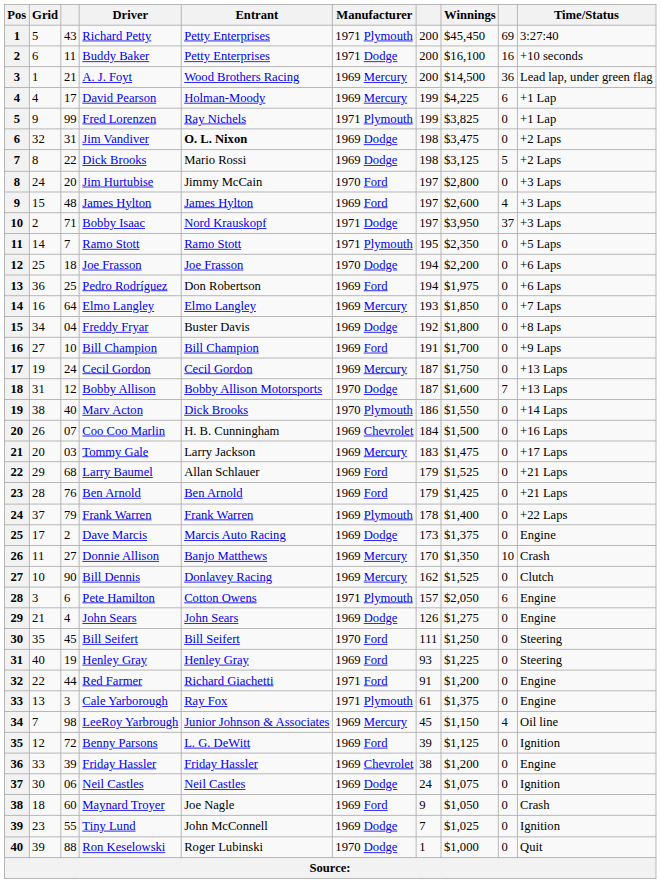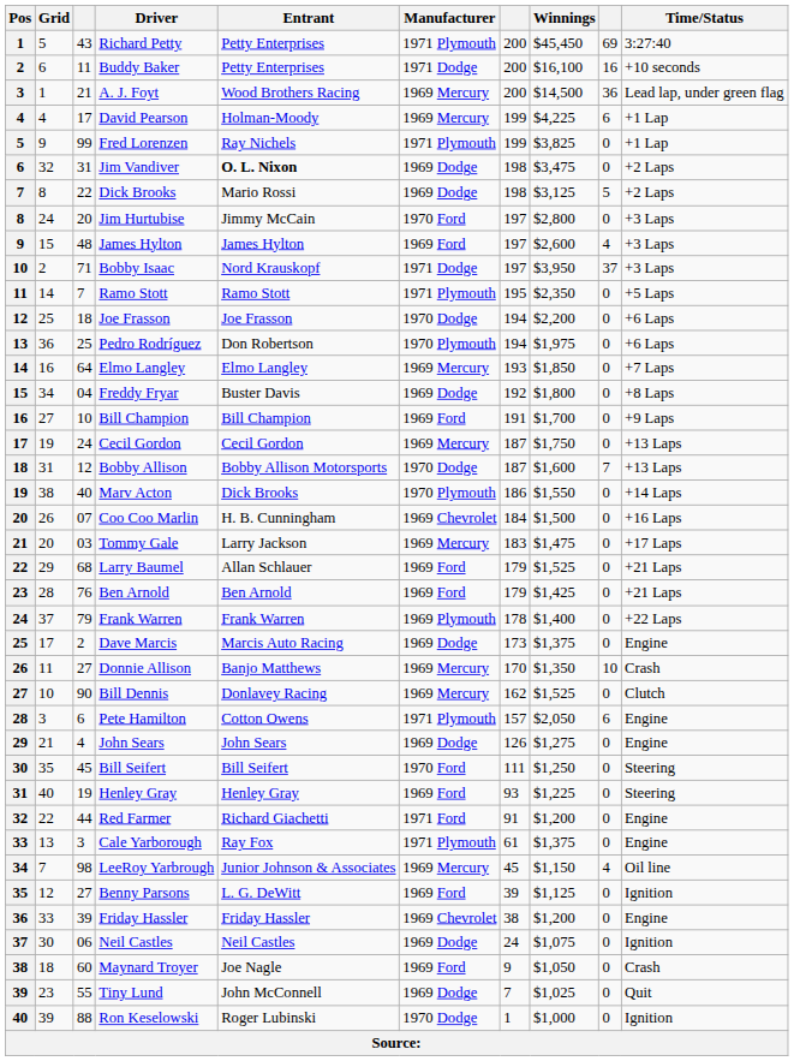 <table class="sortable wikitable" style="font-size:95%">
 <tr>
 <th>Pos</th>
 <th>Grid</th>
 <th></th>
 <th>Driver</th>
 <th>Entrant</th>
 <th>Manufacturer</th>
 <th></th>
 <th>Winnings</th>
 <th></th>
 <th>Time/Status</th>
 </tr>
 <tr>
 <th>1</th>
 <td>5</td>
 <td>43</td>
 <td><a href='#'>Richard Petty</a></td>
 <td><a href='#'>Petty Enterprises</a></td>
 <td>1971 <a href='#'>Plymouth</a></td>
 <td>200</td>
 <td>$45,450</td>
 <td>69</td>
 <td>3:27:40</td>
 </tr>
 <tr>
 <th>2</th>
 <td>6</td>
 <td>11</td>
 <td><a href='#'>Buddy Baker</a></td>
 <td><a href='#'>Petty Enterprises</a></td>
 <td>1971 <a href='#'>Dodge</a></td>
 <td>200</td>
 <td>$16,100</td>
 <td>16</td>
 <td>+10 seconds</td>
 </tr>
 <tr>
 <th>3</th>
 <td>1</td>
 <td>21</td>
 <td><a href='#'>A. J. Foyt</a></td>
 <td><a href='#'>Wood Brothers Racing</a></td>
 <td>1969 <a href='#'>Mercury</a></td>
 <td>200</td>
 <td>$14,500</td>
 <td>36</td>
 <td>Lead lap, under green flag</td>
 </tr>
 <tr>
 <th>4</th>
 <td>4</td>
 <td>17</td>
 <td><a href='#'>David Pearson</a></td>
 <td><a href='#'>Holman-Moody</a></td>
 <td>1969 <a href='#'>Mercury</a></td>
 <td>199</td>
 <td>$4,225</td>
 <td>6</td>
 <td>+1 Lap</td>
 </tr>
 <tr>
 <th>5</th>
 <td>9</td>
 <td>99</td>
 <td><a href='#'>Fred Lorenzen</a></td>
 <td><a href='#'>Ray Nichels</a></td>
 <td>1971 <a href='#'>Plymouth</a></td>
 <td>199</td>
 <td>$3,825</td>
 <td>0</td>
 <td>+1 Lap</td>
 </tr>
 <tr>
 <th>6</th>
 <td>32</td>
 <td>31</td>
 <td><a href='#'>Jim Vandiver</a></td>
 <td><strong>O. L. Nixon</strong></td>
 <td>1969 <a href='#'>Dodge</a></td>
 <td>198</td>
 <td>$3,475</td>
 <td>0</td>
 <td>+2 Laps</td>
 </tr>
 <tr>
 <th>7</th>
 <td>8</td>
 <td>22</td>
 <td><a href='#'>Dick Brooks</a></td>
 <td>Mario Rossi</td>
 <td>1969 <a href='#'>Dodge</a></td>
 <td>198</td>
 <td>$3,125</td>
 <td>5</td>
 <td>+2 Laps</td>
 </tr>
 <tr>
 <th>8</th>
 <td>24</td>
 <td>20</td>
 <td><a href='#'>Jim Hurtubise</a></td>
 <td>Jimmy McCain</td>
 <td>1970 <a href='#'>Ford</a></td>
 <td>197</td>
 <td>$2,800</td>
 <td>0</td>
 <td>+3 Laps</td>
 </tr>
 <tr>
 <th>9</th>
 <td>15</td>
 <td>48</td>
 <td><a href='#'>James Hylton</a></td>
 <td><a href='#'>James Hylton</a></td>
 <td>1969 <a href='#'>Ford</a></td>
 <td>197</td>
 <td>$2,600</td>
 <td>4</td>
 <td>+3 Laps</td>
 </tr>
 <tr>
 <th>10</th>
 <td>2</td>
 <td>71</td>
 <td><a href='#'>Bobby Isaac</a></td>
 <td><a href='#'>Nord Krauskopf</a></td>
 <td>1971 <a href='#'>Dodge</a></td>
 <td>197</td>
 <td>$3,950</td>
 <td>37</td>
 <td>+3 Laps</td>
 </tr>
 <tr>
 <th>11</th>
 <td>14</td>
 <td>7</td>
 <td><a href='#'>Ramo Stott</a></td>
 <td><a href='#'>Ramo Stott</a></td>
 <td>1971 <a href='#'>Plymouth</a></td>
 <td>195</td>
 <td>$2,350</td>
 <td>0</td>
 <td>+5 Laps</td>
 </tr>
 <tr>
 <th>12</th>
 <td>25</td>
 <td>18</td>
 <td><a href='#'>Joe Frasson</a></td>
 <td><a href='#'>Joe Frasson</a></td>
 <td>1970 <a href='#'>Dodge</a></td>
 <td>194</td>
 <td>$2,200</td>
 <td>0</td>
 <td>+6 Laps</td>
 </tr>
 <tr>
 <th>13</th>
 <td>36</td>
 <td>25</td>
 <td><a href='#'>Pedro Rodríguez</a></td>
 <td>Don Robertson</td>
-<td>1969 <a href='#'>Ford</a></td>
+<td>1970 <a href='#'>Plymouth</a></td>
 <td>194</td>
 <td>$1,975</td>
 <td>0</td>
 <td>+6 Laps</td>
 </tr>
 <tr>
 <th>14</th>
 <td>16</td>
 <td>64</td>
 <td><a href='#'>Elmo Langley</a></td>
 <td><a href='#'>Elmo Langley</a></td>
 <td>1969 <a href='#'>Mercury</a></td>
 <td>193</td>
 <td>$1,850</td>
 <td>0</td>
 <td>+7 Laps</td>
 </tr>
 <tr>
 <th>15</th>
 <td>34</td>
 <td>04</td>
 <td><a href='#'>Freddy Fryar</a></td>
 <td>Buster Davis</td>
 <td>1969 <a href='#'>Dodge</a></td>
 <td>192</td>
 <td>$1,800</td>
 <td>0</td>
 <td>+8 Laps</td>
 </tr>
 <tr>
 <th>16</th>
 <td>27</td>
 <td>10</td>
 <td><a href='#'>Bill Champion</a></td>
 <td><a href='#'>Bill Champion</a></td>
 <td>1969 <a href='#'>Ford</a></td>
 <td>191</td>
 <td>$1,700</td>
 <td>0</td>
 <td>+9 Laps</td>
 </tr>
 <tr>
 <th>17</th>
 <td>19</td>
 <td>24</td>
 <td><a href='#'>Cecil Gordon</a></td>
 <td><a href='#'>Cecil Gordon</a></td>
 <td>1969 <a href='#'>Mercury</a></td>
 <td>187</td>
 <td>$1,750</td>
 <td>0</td>
 <td>+13 Laps</td>
 </tr>
 <tr>
 <th>18</th>
 <td>31</td>
 <td>12</td>
 <td><a href='#'>Bobby Allison</a></td>
 <td><a href='#'>Bobby Allison Motorsports</a></td>
 <td>1970 <a href='#'>Dodge</a></td>
 <td>187</td>
 <td>$1,600</td>
 <td>7</td>
 <td>+13 Laps</td>
 </tr>
 <tr>
 <th>19</th>
 <td>38</td>
 <td>40</td>
 <td><a href='#'>Marv Acton</a></td>
 <td><a href='#'>Dick Brooks</a></td>
 <td>1970 <a href='#'>Plymouth</a></td>
 <td>186</td>
 <td>$1,550</td>
 <td>0</td>
 <td>+14 Laps</td>
 </tr>
 <tr>
 <th>20</th>
 <td>26</td>
 <td>07</td>
 <td><a href='#'>Coo Coo Marlin</a></td>
 <td>H. B. Cunningham</td>
 <td>1969 <a href='#'>Chevrolet</a></td>
 <td>184</td>
 <td>$1,500</td>
 <td>0</td>
 <td>+16 Laps</td>
 </tr>
 <tr>
 <th>21</th>
 <td>20</td>
 <td>03</td>
 <td><a href='#'>Tommy Gale</a></td>
 <td>Larry Jackson</td>
 <td>1969 <a href='#'>Mercury</a></td>
 <td>183</td>
 <td>$1,475</td>
 <td>0</td>
 <td>+17 Laps</td>
 </tr>
 <tr>
 <th>22</th>
 <td>29</td>
 <td>68</td>
 <td><a href='#'>Larry Baumel</a></td>
 <td>Allan Schlauer</td>
 <td>1969 <a href='#'>Ford</a></td>
 <td>179</td>
 <td>$1,525</td>
 <td>0</td>
 <td>+21 Laps</td>
 </tr>
 <tr>
 <th>23</th>
 <td>28</td>
 <td>76</td>
 <td><a href='#'>Ben Arnold</a></td>
 <td><a href='#'>Ben Arnold</a></td>
 <td>1969 <a href='#'>Ford</a></td>
 <td>179</td>
 <td>$1,425</td>
 <td>0</td>
 <td>+21 Laps</td>
 </tr>
 <tr>
 <th>24</th>
 <td>37</td>
 <td>79</td>
 <td><a href='#'>Frank Warren</a></td>
 <td><a href='#'>Frank Warren</a></td>
 <td>1969 <a href='#'>Plymouth</a></td>
 <td>178</td>
 <td>$1,400</td>
 <td>0</td>
 <td>+22 Laps</td>
 </tr>
 <tr>
 <th>25</th>
 <td>17</td>
 <td>2</td>
 <td><a href='#'>Dave Marcis</a></td>
 <td><a href='#'>Marcis Auto Racing</a></td>
 <td>1969 <a href='#'>Dodge</a></td>
 <td>173</td>
 <td>$1,375</td>
 <td>0</td>
 <td>Engine</td>
 </tr>
 <tr>
 <th>26</th>
 <td>11</td>
 <td>27</td>
 <td><a href='#'>Donnie Allison</a></td>
 <td><a href='#'>Banjo Matthews</a></td>
 <td>1969 <a href='#'>Mercury</a></td>
 <td>170</td>
 <td>$1,350</td>
 <td>10</td>
 <td>Crash</td>
 </tr>
 <tr>
 <th>27</th>
 <td>10</td>
 <td>90</td>
 <td><a href='#'>Bill Dennis</a></td>
 <td><a href='#'>Donlavey Racing</a></td>
 <td>1969 <a href='#'>Mercury</a></td>
 <td>162</td>
 <td>$1,525</td>
 <td>0</td>
 <td>Clutch</td>
 </tr>
 <tr>
 <th>28</th>
 <td>3</td>
 <td>6</td>
 <td><a href='#'>Pete Hamilton</a></td>
 <td><a href='#'>Cotton Owens</a></td>
 <td>1971 <a href='#'>Plymouth</a></td>
 <td>157</td>
 <td>$2,050</td>
 <td>6</td>
 <td>Engine</td>
 </tr>
 <tr>
 <th>29</th>
 <td>21</td>
 <td>4</td>
 <td><a href='#'>John Sears</a></td>
 <td><a href='#'>John Sears</a></td>
 <td>1969 <a href='#'>Dodge</a></td>
 <td>126</td>
 <td>$1,275</td>
 <td>0</td>
 <td>Engine</td>
 </tr>
 <tr>
 <th>30</th>
 <td>35</td>
 <td>45</td>
 <td><a href='#'>Bill Seifert</a></td>
 <td><a href='#'>Bill Seifert</a></td>
 <td>1970 <a href='#'>Ford</a></td>
 <td>111</td>
 <td>$1,250</td>
 <td>0</td>
 <td>Steering</td>
 </tr>
 <tr>
 <th>31</th>
 <td>40</td>
 <td>19</td>
 <td><a href='#'>Henley Gray</a></td>
 <td><a href='#'>Henley Gray</a></td>
 <td>1969 <a href='#'>Ford</a></td>
 <td>93</td>
 <td>$1,225</td>
 <td>0</td>
 <td>Steering</td>
 </tr>
 <tr>
 <th>32</th>
 <td>22</td>
 <td>44</td>
 <td><a href='#'>Red Farmer</a></td>
 <td><a href='#'>Richard Giachetti</a></td>
 <td>1971 <a href='#'>Ford</a></td>
 <td>91</td>
 <td>$1,200</td>
 <td>0</td>
 <td>Engine</td>
 </tr>
 <tr>
 <th>33</th>
 <td>13</td>
 <td>3</td>
 <td><a href='#'>Cale Yarborough</a></td>
 <td><a href='#'>Ray Fox</a></td>
 <td>1971 <a href='#'>Plymouth</a></td>
 <td>61</td>
 <td>$1,375</td>
 <td>0</td>
 <td>Engine</td>
 </tr>
 <tr>
 <th>34</th>
 <td>7</td>
 <td>98</td>
 <td><a href='#'>LeeRoy Yarbrough</a></td>
 <td><a href='#'>Junior Johnson & Associates</a></td>
 <td>1969 <a href='#'>Mercury</a></td>
 <td>45</td>
 <td>$1,150</td>
 <td>4</td>
 <td>Oil line</td>
 </tr>
 <tr>
 <th>35</th>
 <td>12</td>
-<td>72</td>
+<td>27</td>
 <td><a href='#'>Benny Parsons</a></td>
 <td><a href='#'>L. G. DeWitt</a></td>
 <td>1969 <a href='#'>Ford</a></td>
 <td>39</td>
 <td>$1,125</td>
 <td>0</td>
 <td>Ignition</td>
 </tr>
 <tr>
 <th>36</th>
 <td>33</td>
 <td>39</td>
 <td><a href='#'>Friday Hassler</a></td>
 <td><a href='#'>Friday Hassler</a></td>
 <td>1969 <a href='#'>Chevrolet</a></td>
 <td>38</td>
 <td>$1,200</td>
 <td>0</td>
 <td>Engine</td>
 </tr>
 <tr>
 <th>37</th>
 <td>30</td>
 <td>06</td>
 <td><a href='#'>Neil Castles</a></td>
 <td><a href='#'>Neil Castles</a></td>
 <td>1969 <a href='#'>Dodge</a></td>
 <td>24</td>
 <td>$1,075</td>
 <td>0</td>
 <td>Ignition</td>
 </tr>
 <tr>
 <th>38</th>
 <td>18</td>
 <td>60</td>
 <td><a href='#'>Maynard Troyer</a></td>
 <td>Joe Nagle</td>
 <td>1969 <a href='#'>Ford</a></td>
 <td>9</td>
 <td>$1,050</td>
 <td>0</td>
 <td>Crash</td>
 </tr>
 <tr>
 <th>39</th>
 <td>23</td>
 <td>55</td>
 <td><a href='#'>Tiny Lund</a></td>
 <td>John McConnell</td>
 <td>1969 <a href='#'>Dodge</a></td>
 <td>7</td>
 <td>$1,025</td>
 <td>0</td>
-<td>Ignition</td>
+<td>Quit</td>
 </tr>
 <tr>
 <th>40</th>
 <td>39</td>
 <td>88</td>
 <td><a href='#'>Ron Keselowski</a></td>
 <td>Roger Lubinski</td>
 <td>1970 <a href='#'>Dodge</a></td>
 <td>1</td>
 <td>$1,000</td>
 <td>0</td>
-<td>Quit</td>
+<td>Ignition</td>
 </tr>
 <tr>
 <th colspan=10>Source:</th>
 </tr>
 </table>
